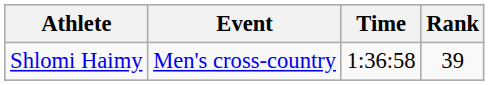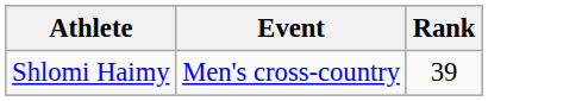 <table class=wikitable style=font-size:90%;text-align:center>
 <tr>
 <th>Athlete</th>
 <th>Event</th>
-<th>Time</th>
 <th>Rank</th>
 </tr>
 <tr>
 <td align=left><a href='#'>Shlomi Haimy</a></td>
 <td align=left><a href='#'>Men's cross-country</a></td>
-<td>1:36:58</td>
 <td>39</td>
 </tr>
 </table>
